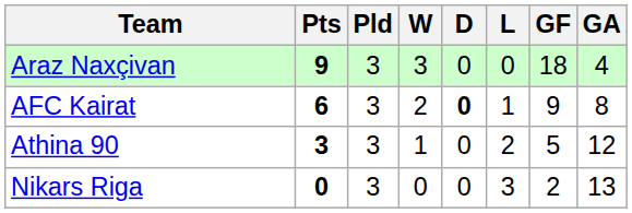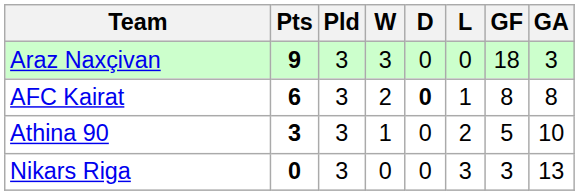 <table class="wikitable" style="text-align: center;">
 <tr>
 <th width="175">Team</th>
 <th width="20">Pts</th>
 <th width="20">Pld</th>
 <th width="20">W</th>
 <th width="20">D</th>
 <th width="20">L</th>
 <th width="20">GF</th>
 <th width="20">GA</th>
 </tr>
 <tr bgcolor="#ccffcc">
 <td align="left"> <a href='#'>Araz Naxçivan</a></td>
 <td><strong>9</strong></td>
 <td>3</td>
 <td>3</td>
 <td>0</td>
 <td>0</td>
 <td>18</td>
-<td>4</td>
+<td>3</td>
 </tr>
 <tr bgcolor=ffffff>
 <td align="left"> <a href='#'>AFC Kairat</a></td>
 <td><strong>6</strong></td>
 <td>3</td>
 <td>2</td>
 <td><strong>0</strong></td>
 <td>1</td>
-<td>9</td>
+<td>8</td>
 <td>8</td>
 </tr>
 <tr bgcolor=ffffff>
 <td align="left"> <a href='#'>Athina 90</a></td>
 <td><strong>3</strong></td>
 <td>3</td>
 <td>1</td>
 <td>0</td>
 <td>2</td>
 <td>5</td>
-<td>12</td>
+<td>10</td>
 </tr>
 <tr bgcolor=ffffff>
 <td align="left"> <a href='#'>Nikars Riga</a></td>
 <td><strong>0</strong></td>
 <td>3</td>
 <td>0</td>
 <td>0</td>
 <td>3</td>
-<td>2</td>
+<td>3</td>
 <td>13</td>
 </tr>
 </table>
